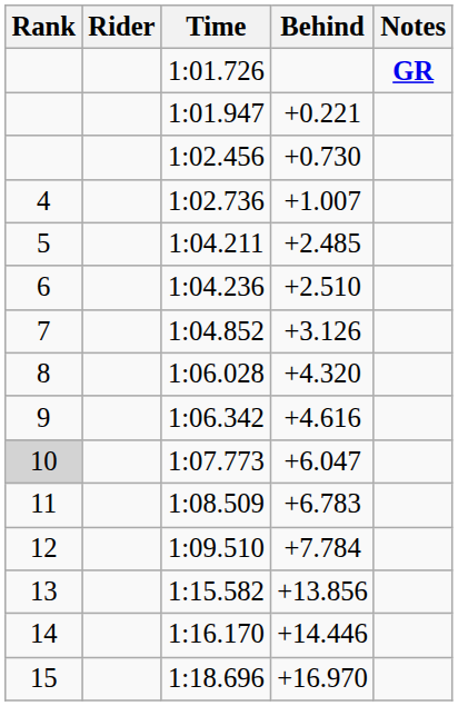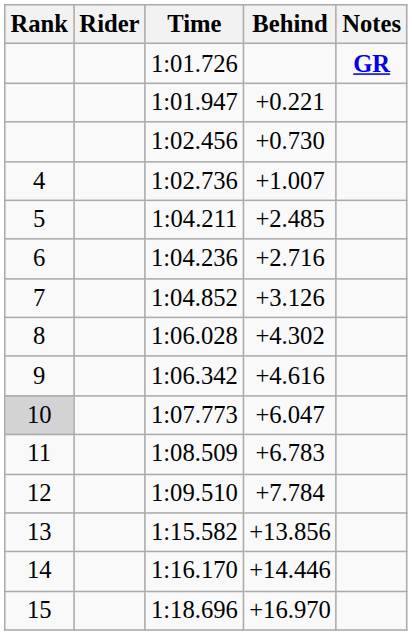 <table class="wikitable sortable" style="text-align:center">
 <tr>
 <th>Rank</th>
 <th>Rider</th>
 <th>Time</th>
 <th>Behind</th>
 <th>Notes</th>
 </tr>
 <tr>
 <td></td>
 <td align=left></td>
 <td>1:01.726</td>
 <td></td>
 <td><strong><a href='#'>GR</a></strong></td>
 </tr>
 <tr>
 <td></td>
 <td align=left></td>
 <td>1:01.947</td>
 <td>+0.221</td>
 <td></td>
 </tr>
 <tr>
 <td></td>
 <td align=left></td>
 <td>1:02.456</td>
 <td>+0.730</td>
 <td></td>
 </tr>
 <tr>
 <td>4</td>
 <td align=left></td>
 <td>1:02.736</td>
 <td>+1.007</td>
 <td></td>
 </tr>
 <tr>
 <td>5</td>
 <td align=left></td>
 <td>1:04.211</td>
 <td>+2.485</td>
 <td></td>
 </tr>
 <tr>
 <td>6</td>
 <td align=left></td>
 <td>1:04.236</td>
-<td>+2.510</td>
+<td>+2.716</td>
 <td></td>
 </tr>
 <tr>
 <td>7</td>
 <td align=left></td>
 <td>1:04.852</td>
 <td>+3.126</td>
 <td></td>
 </tr>
 <tr>
 <td>8</td>
 <td align=left></td>
 <td>1:06.028</td>
-<td>+4.320</td>
+<td>+4.302</td>
 <td></td>
 </tr>
 <tr>
 <td>9</td>
 <td align=left></td>
 <td>1:06.342</td>
 <td>+4.616</td>
 <td></td>
 </tr>
 <tr>
 <td style="background: lightgrey;">10</td>
 <td align=left></td>
 <td>1:07.773</td>
 <td>+6.047</td>
 <td></td>
 </tr>
 <tr>
 <td>11</td>
 <td align=left></td>
 <td>1:08.509</td>
 <td>+6.783</td>
 <td></td>
 </tr>
 <tr>
 <td>12</td>
 <td align=left></td>
 <td>1:09.510</td>
 <td>+7.784</td>
 <td></td>
 </tr>
 <tr>
 <td>13</td>
 <td align=left></td>
 <td>1:15.582</td>
 <td>+13.856</td>
 <td></td>
 </tr>
 <tr>
 <td>14</td>
 <td align=left></td>
 <td>1:16.170</td>
 <td>+14.446</td>
 <td></td>
 </tr>
 <tr>
 <td>15</td>
 <td align=left></td>
 <td>1:18.696</td>
 <td>+16.970</td>
 <td></td>
 </tr>
 </table>
